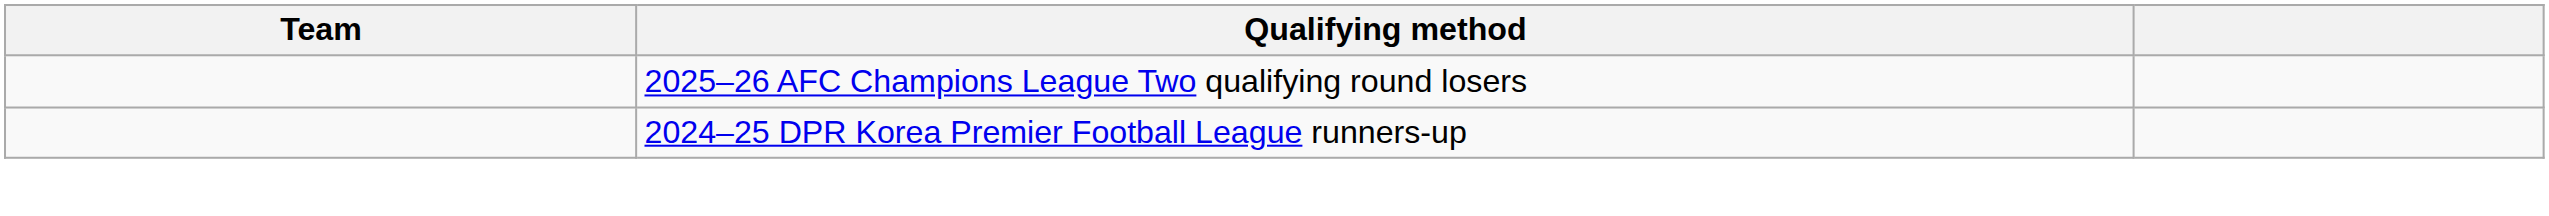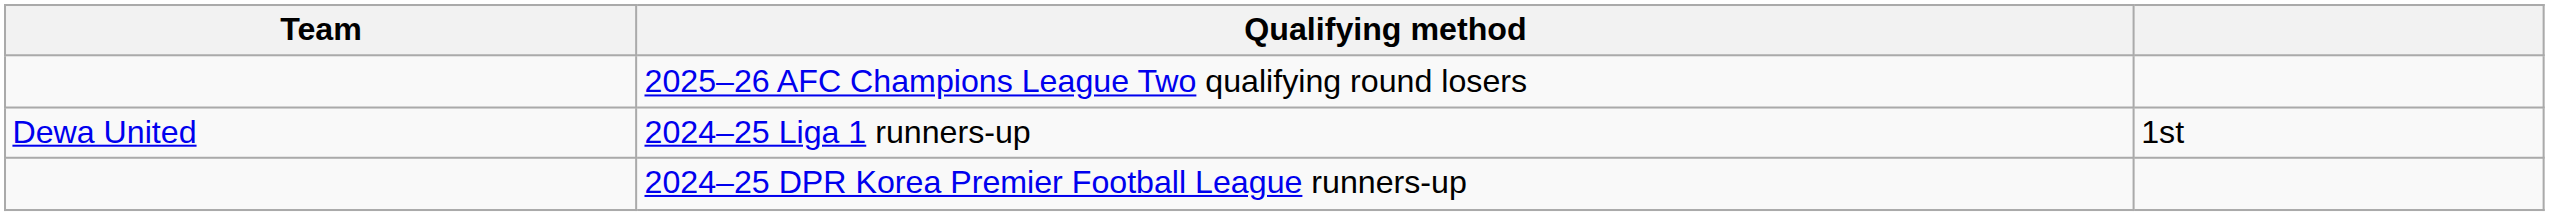 <table class="wikitable" style="table-layout:fixed;width:100%;">
 <tr>
 <th width=25%>Team</th>
 <th width=60%>Qualifying method</th>
 <th width=16%> </th>
 </tr>
 <tr>
 <td></td>
 <td><a href='#'>2025–26 AFC Champions League Two</a> qualifying round losers</td>
 <td></td>
 </tr>
 <tr>
+<td> <a href='#'>Dewa United</a></td>
+<td><a href='#'>2024–25 Liga 1</a> runners-up</td>
+<td>1st</td>
+</tr>
+<tr>
 <td></td>
 <td><a href='#'>2024–25 DPR Korea Premier Football League</a> runners-up</td>
 <td></td>
 </tr>
 </table>
